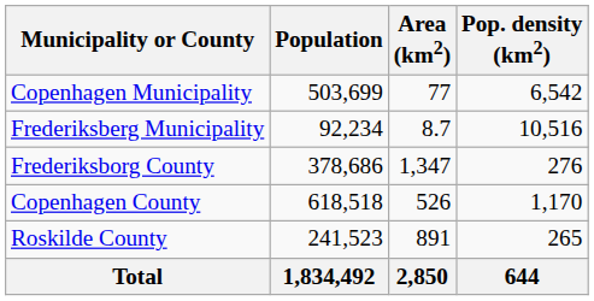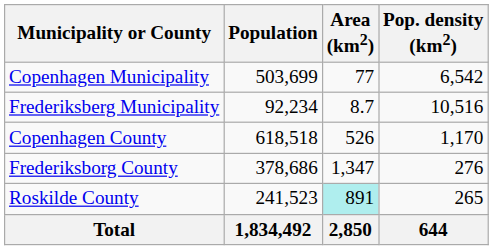 <table class="wikitable">
 <tr>
 <th>Municipality or County</th>
 <th>Population</th>
 <th>Area<br>(km<sup>2</sup>)</th>
 <th>Pop. density<br>(km<sup>2</sup>)</th>
 </tr>
 <tr align=right>
 <td align=left><a href='#'>Copenhagen Municipality</a></td>
 <td>503,699</td>
 <td>77</td>
 <td>6,542</td>
 </tr>
 <tr align=right>
 <td align=left><a href='#'>Frederiksberg Municipality</a></td>
 <td>92,234</td>
 <td>8.7</td>
 <td>10,516</td>
 </tr>
 <tr align=right>
+<td align=left><a href='#'>Copenhagen County</a></td>
+<td>618,518</td>
+<td>526</td>
+<td>1,170</td>
+</tr>
+<tr align=right>
 <td align=left><a href='#'>Frederiksborg County</a></td>
 <td>378,686</td>
 <td>1,347</td>
 <td>276</td>
 </tr>
 <tr align=right>
-<td align=left><a href='#'>Copenhagen County</a></td>
-<td>618,518</td>
-<td>526</td>
-<td>1,170</td>
-</tr>
-<tr align=right>
 <td align=left><a href='#'>Roskilde County</a></td>
 <td>241,523</td>
-<td>891</td>
+<td style="background: paleturquoise;">891</td>
 <td>265</td>
 </tr>
 <tr align=right>
 <th align=left>Total</th>
 <th>1,834,492</th>
 <th>2,850</th>
 <th>644</th>
 </tr>
 </table>
